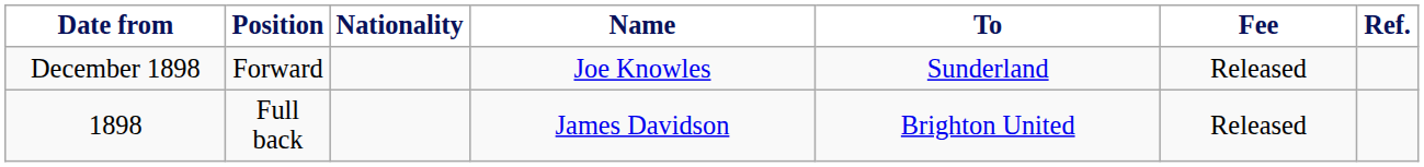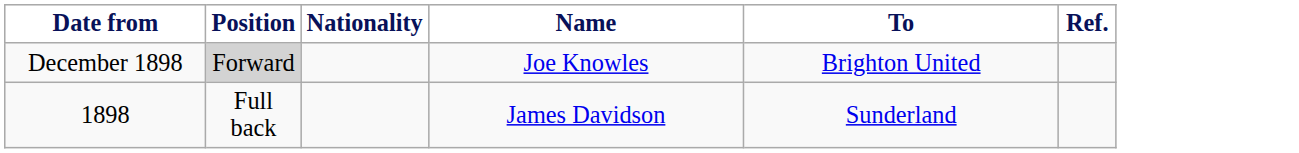 <table class="wikitable" style="text-align:center">
 <tr>
 <th style="background:#FFFFFF; color:#081159; width:125px;">Date from</th>
 <th style="background:#FFFFFF; color:#081159; width:50px;">Position</th>
 <th style="background:#FFFFFF; color:#081159; width:50px;">Nationality</th>
 <th style="background:#FFFFFF; color:#081159; width:200px;">Name</th>
 <th style="background:#FFFFFF; color:#081159; width:200px;">To</th>
-<th style="background:#FFFFFF; color:#081159; width:110px;">Fee</th>
 <th style="background:#FFFFFF; color:#081159; width:30px;">Ref.</th>
 </tr>
 <tr>
 <td>December 1898</td>
-<td>Forward</td>
+<td style="background: lightgrey;">Forward</td>
 <td></td>
 <td><a href='#'>Joe Knowles</a></td>
-<td><a href='#'>Sunderland</a></td>
-<td>Released</td>
+<td><a href='#'>Brighton United</a></td>
 <td></td>
 </tr>
 <tr>
 <td>1898</td>
 <td>Full back</td>
 <td></td>
 <td><a href='#'>James Davidson</a></td>
-<td><a href='#'>Brighton United</a></td>
-<td>Released</td>
+<td><a href='#'>Sunderland</a></td>
 <td></td>
 </tr>
 </table>
